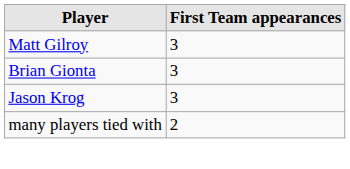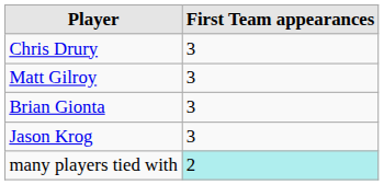 <table class="wikitable">
 <tr>
 <th style="background:#e5e5e5;">Player</th>
 <th style="background:#e5e5e5;">First Team appearances</th>
+</tr>
+<tr>
+<td><a href='#'>Chris Drury</a></td>
+<td>3</td>
 </tr>
 <tr>
 <td><a href='#'>Matt Gilroy</a></td>
 <td>3</td>
 </tr>
 <tr>
 <td><a href='#'>Brian Gionta</a></td>
 <td>3</td>
 </tr>
 <tr>
 <td><a href='#'>Jason Krog</a></td>
 <td>3</td>
 </tr>
 <tr>
 <td>many players tied with</td>
-<td>2</td>
+<td style="background: paleturquoise;">2</td>
 </tr>
 </table>
